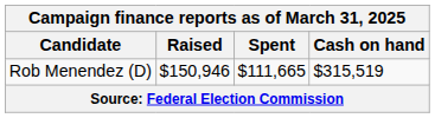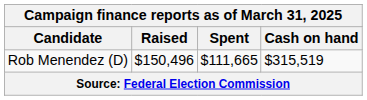 <table class="wikitable sortable">
 <tr>
 <th colspan=4>Campaign finance reports as of March 31, 2025</th>
 </tr>
 <tr style="text-align:center;">
 <th>Candidate</th>
 <th>Raised</th>
 <th>Spent</th>
 <th>Cash on hand</th>
 </tr>
 <tr>
 <td>Rob Menendez (D)</td>
-<td>$150,946</td>
+<td>$150,496</td>
 <td>$111,665</td>
 <td>$315,519</td>
 </tr>
 <tr>
 <th colspan="4"><small>Source: <a href='#'>Federal Election Commission</a></small></th>
 </tr>
 </table>
